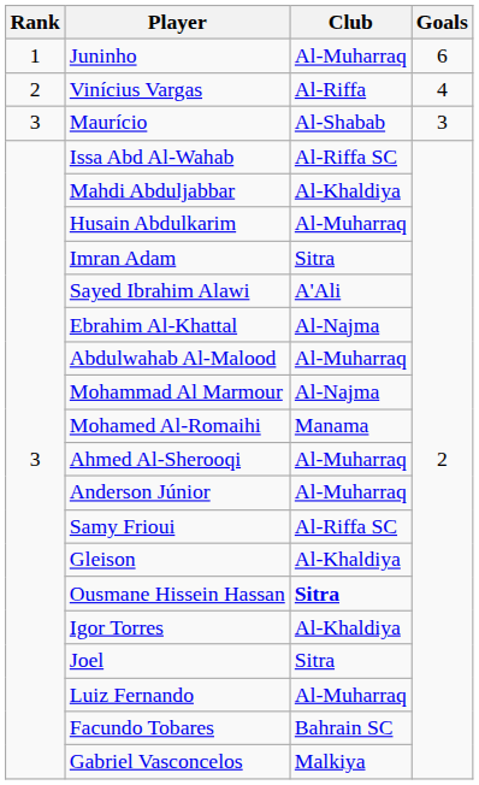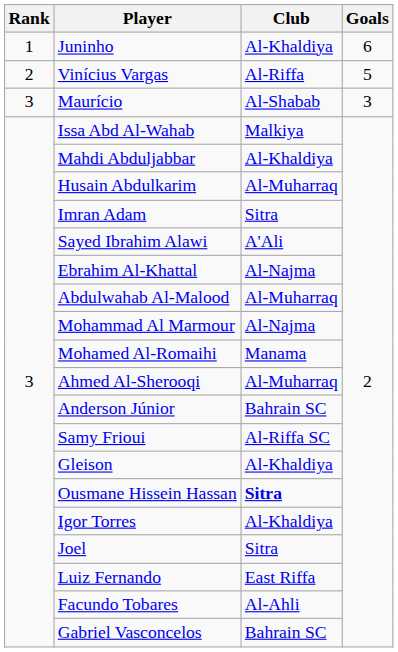 <table class="wikitable" style="text-align:center;">
 <tr>
 <th>Rank</th>
 <th>Player</th>
 <th>Club</th>
 <th>Goals</th>
 </tr>
 <tr>
 <td>1</td>
 <td align=left> <a href='#'>Juninho</a></td>
-<td align=left><a href='#'>Al-Muharraq</a></td>
+<td align=left><a href='#'>Al-Khaldiya</a></td>
 <td>6</td>
 </tr>
 <tr>
 <td>2</td>
 <td align=left> <a href='#'>Vinícius Vargas</a></td>
 <td align=left><a href='#'>Al-Riffa</a></td>
-<td>4</td>
+<td>5</td>
 </tr>
 <tr>
 <td>3</td>
 <td align=left> <a href='#'>Maurício</a></td>
 <td align=left><a href='#'>Al-Shabab</a></td>
 <td>3</td>
 </tr>
 <tr>
 <td rowspan=19>3</td>
 <td align=left> <a href='#'>Issa Abd Al-Wahab</a></td>
-<td align=left><a href='#'>Al-Riffa SC</a></td>
+<td align=left><a href='#'>Malkiya</a></td>
 <td rowspan=19>2</td>
 </tr>
 <tr>
 <td align=left> <a href='#'>Mahdi Abduljabbar</a></td>
 <td align=left><a href='#'>Al-Khaldiya</a></td>
 </tr>
 <tr>
 <td align=left> <a href='#'>Husain Abdulkarim</a></td>
 <td align=left><a href='#'>Al-Muharraq</a></td>
 </tr>
 <tr>
 <td align=left> <a href='#'>Imran Adam</a></td>
 <td align=left><a href='#'>Sitra</a></td>
 </tr>
 <tr>
 <td align=left> <a href='#'>Sayed Ibrahim Alawi</a></td>
 <td align=left><a href='#'>A'Ali</a></td>
 </tr>
 <tr>
 <td align=left> <a href='#'>Ebrahim Al-Khattal</a></td>
 <td align=left><a href='#'>Al-Najma</a></td>
 </tr>
 <tr>
 <td align=left> <a href='#'>Abdulwahab Al-Malood</a></td>
 <td align=left><a href='#'>Al-Muharraq</a></td>
 </tr>
 <tr>
 <td align=left> <a href='#'>Mohammad Al Marmour</a></td>
 <td align=left><a href='#'>Al-Najma</a></td>
 </tr>
 <tr>
 <td align=left> <a href='#'>Mohamed Al-Romaihi</a></td>
 <td align=left><a href='#'>Manama</a></td>
 </tr>
 <tr>
 <td align=left> <a href='#'>Ahmed Al-Sherooqi</a></td>
 <td align=left><a href='#'>Al-Muharraq</a></td>
 </tr>
 <tr>
 <td align=left> <a href='#'>Anderson Júnior</a></td>
-<td align=left><a href='#'>Al-Muharraq</a></td>
+<td align=left><a href='#'>Bahrain SC</a></td>
 </tr>
 <tr>
 <td align=left> <a href='#'>Samy Frioui</a></td>
 <td align=left><a href='#'>Al-Riffa SC</a></td>
 </tr>
 <tr>
 <td align=left> <a href='#'>Gleison</a></td>
 <td align=left><a href='#'>Al-Khaldiya</a></td>
 </tr>
 <tr>
 <td align=left> <a href='#'>Ousmane Hissein Hassan</a></td>
 <td align=left><strong><a href='#'>Sitra</a></strong></td>
 </tr>
 <tr>
 <td align=left> <a href='#'>Igor Torres</a></td>
 <td align=left><a href='#'>Al-Khaldiya</a></td>
 </tr>
 <tr>
 <td align=left> <a href='#'>Joel</a></td>
 <td align=left><a href='#'>Sitra</a></td>
 </tr>
 <tr>
 <td align=left> <a href='#'>Luiz Fernando</a></td>
-<td align=left><a href='#'>Al-Muharraq</a></td>
+<td align=left><a href='#'>East Riffa</a></td>
 </tr>
 <tr>
 <td align=left> <a href='#'>Facundo Tobares</a></td>
-<td align=left><a href='#'>Bahrain SC</a></td>
+<td align=left><a href='#'>Al-Ahli</a></td>
 </tr>
 <tr>
 <td align=left> <a href='#'>Gabriel Vasconcelos</a></td>
-<td align=left><a href='#'>Malkiya</a></td>
+<td align=left><a href='#'>Bahrain SC</a></td>
 </tr>
 </table>
